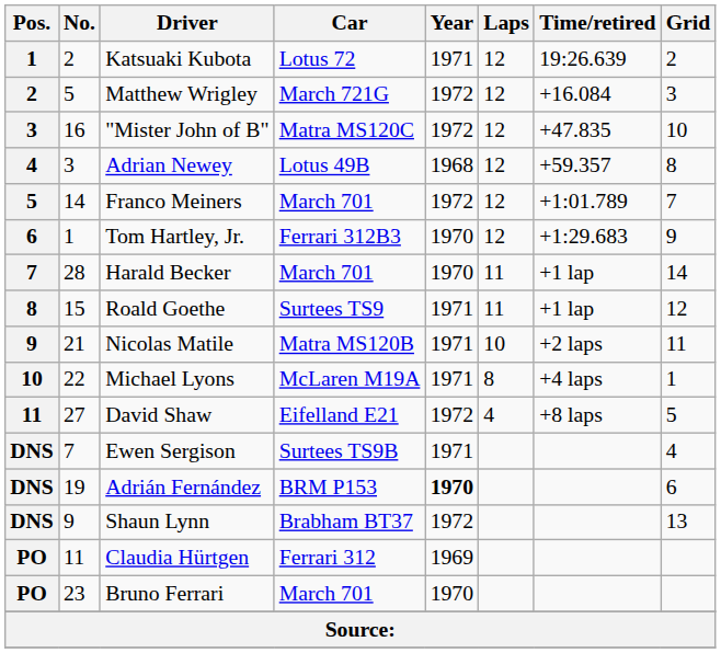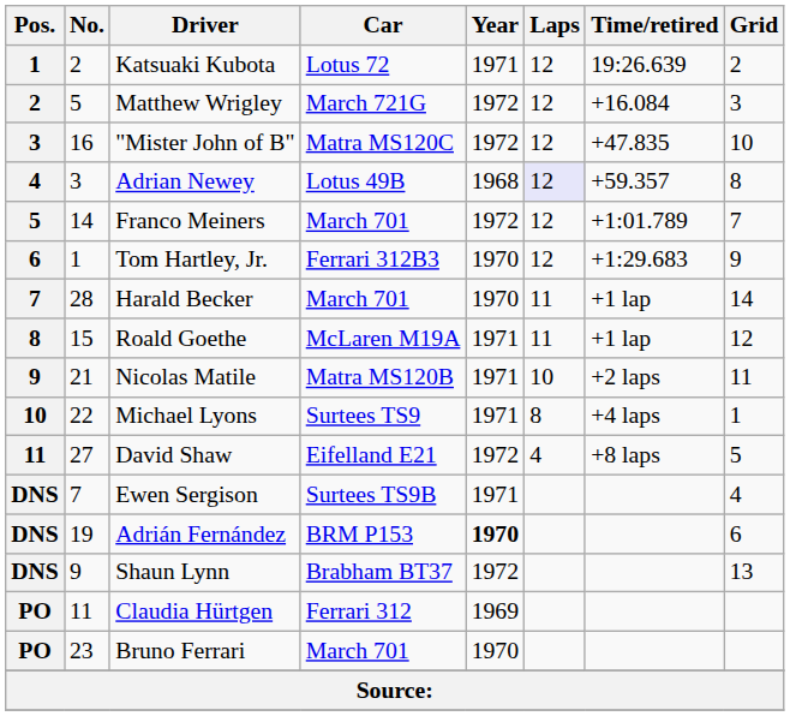 <table class="wikitable" style="font-size:90%">
 <tr>
 <th>Pos.</th>
 <th>No.</th>
 <th>Driver</th>
 <th>Car</th>
 <th>Year</th>
 <th>Laps</th>
 <th>Time/retired</th>
 <th>Grid</th>
 </tr>
 <tr>
 <th>1</th>
 <td>2</td>
 <td> Katsuaki Kubota</td>
 <td><a href='#'>Lotus 72</a></td>
 <td>1971</td>
 <td>12</td>
 <td>19:26.639</td>
 <td>2</td>
 </tr>
 <tr>
 <th>2</th>
 <td>5</td>
 <td> Matthew Wrigley</td>
 <td><a href='#'>March 721G</a></td>
 <td>1972</td>
 <td>12</td>
 <td>+16.084</td>
 <td>3</td>
 </tr>
 <tr>
 <th>3</th>
 <td>16</td>
 <td> "Mister John of B"</td>
 <td><a href='#'>Matra MS120C</a></td>
 <td>1972</td>
 <td>12</td>
 <td>+47.835</td>
 <td>10</td>
 </tr>
 <tr>
 <th>4</th>
 <td>3</td>
 <td> <a href='#'>Adrian Newey</a></td>
 <td><a href='#'>Lotus 49B</a></td>
 <td>1968</td>
-<td>12</td>
+<td style="background: lavender;">12</td>
 <td>+59.357</td>
 <td>8</td>
 </tr>
 <tr>
 <th>5</th>
 <td>14</td>
 <td> Franco Meiners</td>
 <td><a href='#'>March 701</a></td>
 <td>1972</td>
 <td>12</td>
 <td>+1:01.789</td>
 <td>7</td>
 </tr>
 <tr>
 <th>6</th>
 <td>1</td>
 <td> Tom Hartley, Jr.</td>
 <td><a href='#'>Ferrari 312B3</a></td>
 <td>1970</td>
 <td>12</td>
 <td>+1:29.683</td>
 <td>9</td>
 </tr>
 <tr>
 <th>7</th>
 <td>28</td>
 <td> Harald Becker</td>
 <td><a href='#'>March 701</a></td>
 <td>1970</td>
 <td>11</td>
 <td>+1 lap</td>
 <td>14</td>
 </tr>
 <tr>
 <th>8</th>
 <td>15</td>
 <td> Roald Goethe</td>
-<td><a href='#'>Surtees TS9</a></td>
+<td><a href='#'>McLaren M19A</a></td>
 <td>1971</td>
 <td>11</td>
 <td>+1 lap</td>
 <td>12</td>
 </tr>
 <tr>
 <th>9</th>
 <td>21</td>
 <td> Nicolas Matile</td>
 <td><a href='#'>Matra MS120B</a></td>
 <td>1971</td>
 <td>10</td>
 <td>+2 laps</td>
 <td>11</td>
 </tr>
 <tr>
 <th>10</th>
 <td>22</td>
 <td> Michael Lyons</td>
-<td><a href='#'>McLaren M19A</a></td>
+<td><a href='#'>Surtees TS9</a></td>
 <td>1971</td>
 <td>8</td>
 <td>+4 laps</td>
 <td>1</td>
 </tr>
 <tr>
 <th>11</th>
 <td>27</td>
 <td> David Shaw</td>
 <td><a href='#'>Eifelland E21</a></td>
 <td>1972</td>
 <td>4</td>
 <td>+8 laps</td>
 <td>5</td>
 </tr>
 <tr>
 <th>DNS</th>
 <td>7</td>
 <td> Ewen Sergison</td>
 <td><a href='#'>Surtees TS9B</a></td>
 <td>1971</td>
 <td></td>
 <td></td>
 <td>4</td>
 </tr>
 <tr>
 <th>DNS</th>
 <td>19</td>
 <td> <a href='#'>Adrián Fernández</a></td>
 <td><a href='#'>BRM P153</a></td>
 <td><strong>1970</strong></td>
 <td></td>
 <td></td>
 <td>6</td>
 </tr>
 <tr>
 <th>DNS</th>
 <td>9</td>
 <td> Shaun Lynn</td>
 <td><a href='#'>Brabham BT37</a></td>
 <td>1972</td>
 <td></td>
 <td></td>
 <td>13</td>
 </tr>
 <tr>
 <th>PO</th>
 <td>11</td>
 <td> <a href='#'>Claudia Hürtgen</a></td>
 <td><a href='#'>Ferrari 312</a></td>
 <td>1969</td>
 <td></td>
 <td></td>
 <td></td>
 </tr>
 <tr>
 <th>PO</th>
 <td>23</td>
 <td> Bruno Ferrari</td>
 <td><a href='#'>March 701</a></td>
 <td>1970</td>
 <td></td>
 <td></td>
 <td></td>
 </tr>
 <tr>
 </tr>
 <tr style="background-color:#E5E4E2" align="center">
 <th colspan=8>Source:</th>
 </tr>
 <tr>
 </tr>
 </table>
